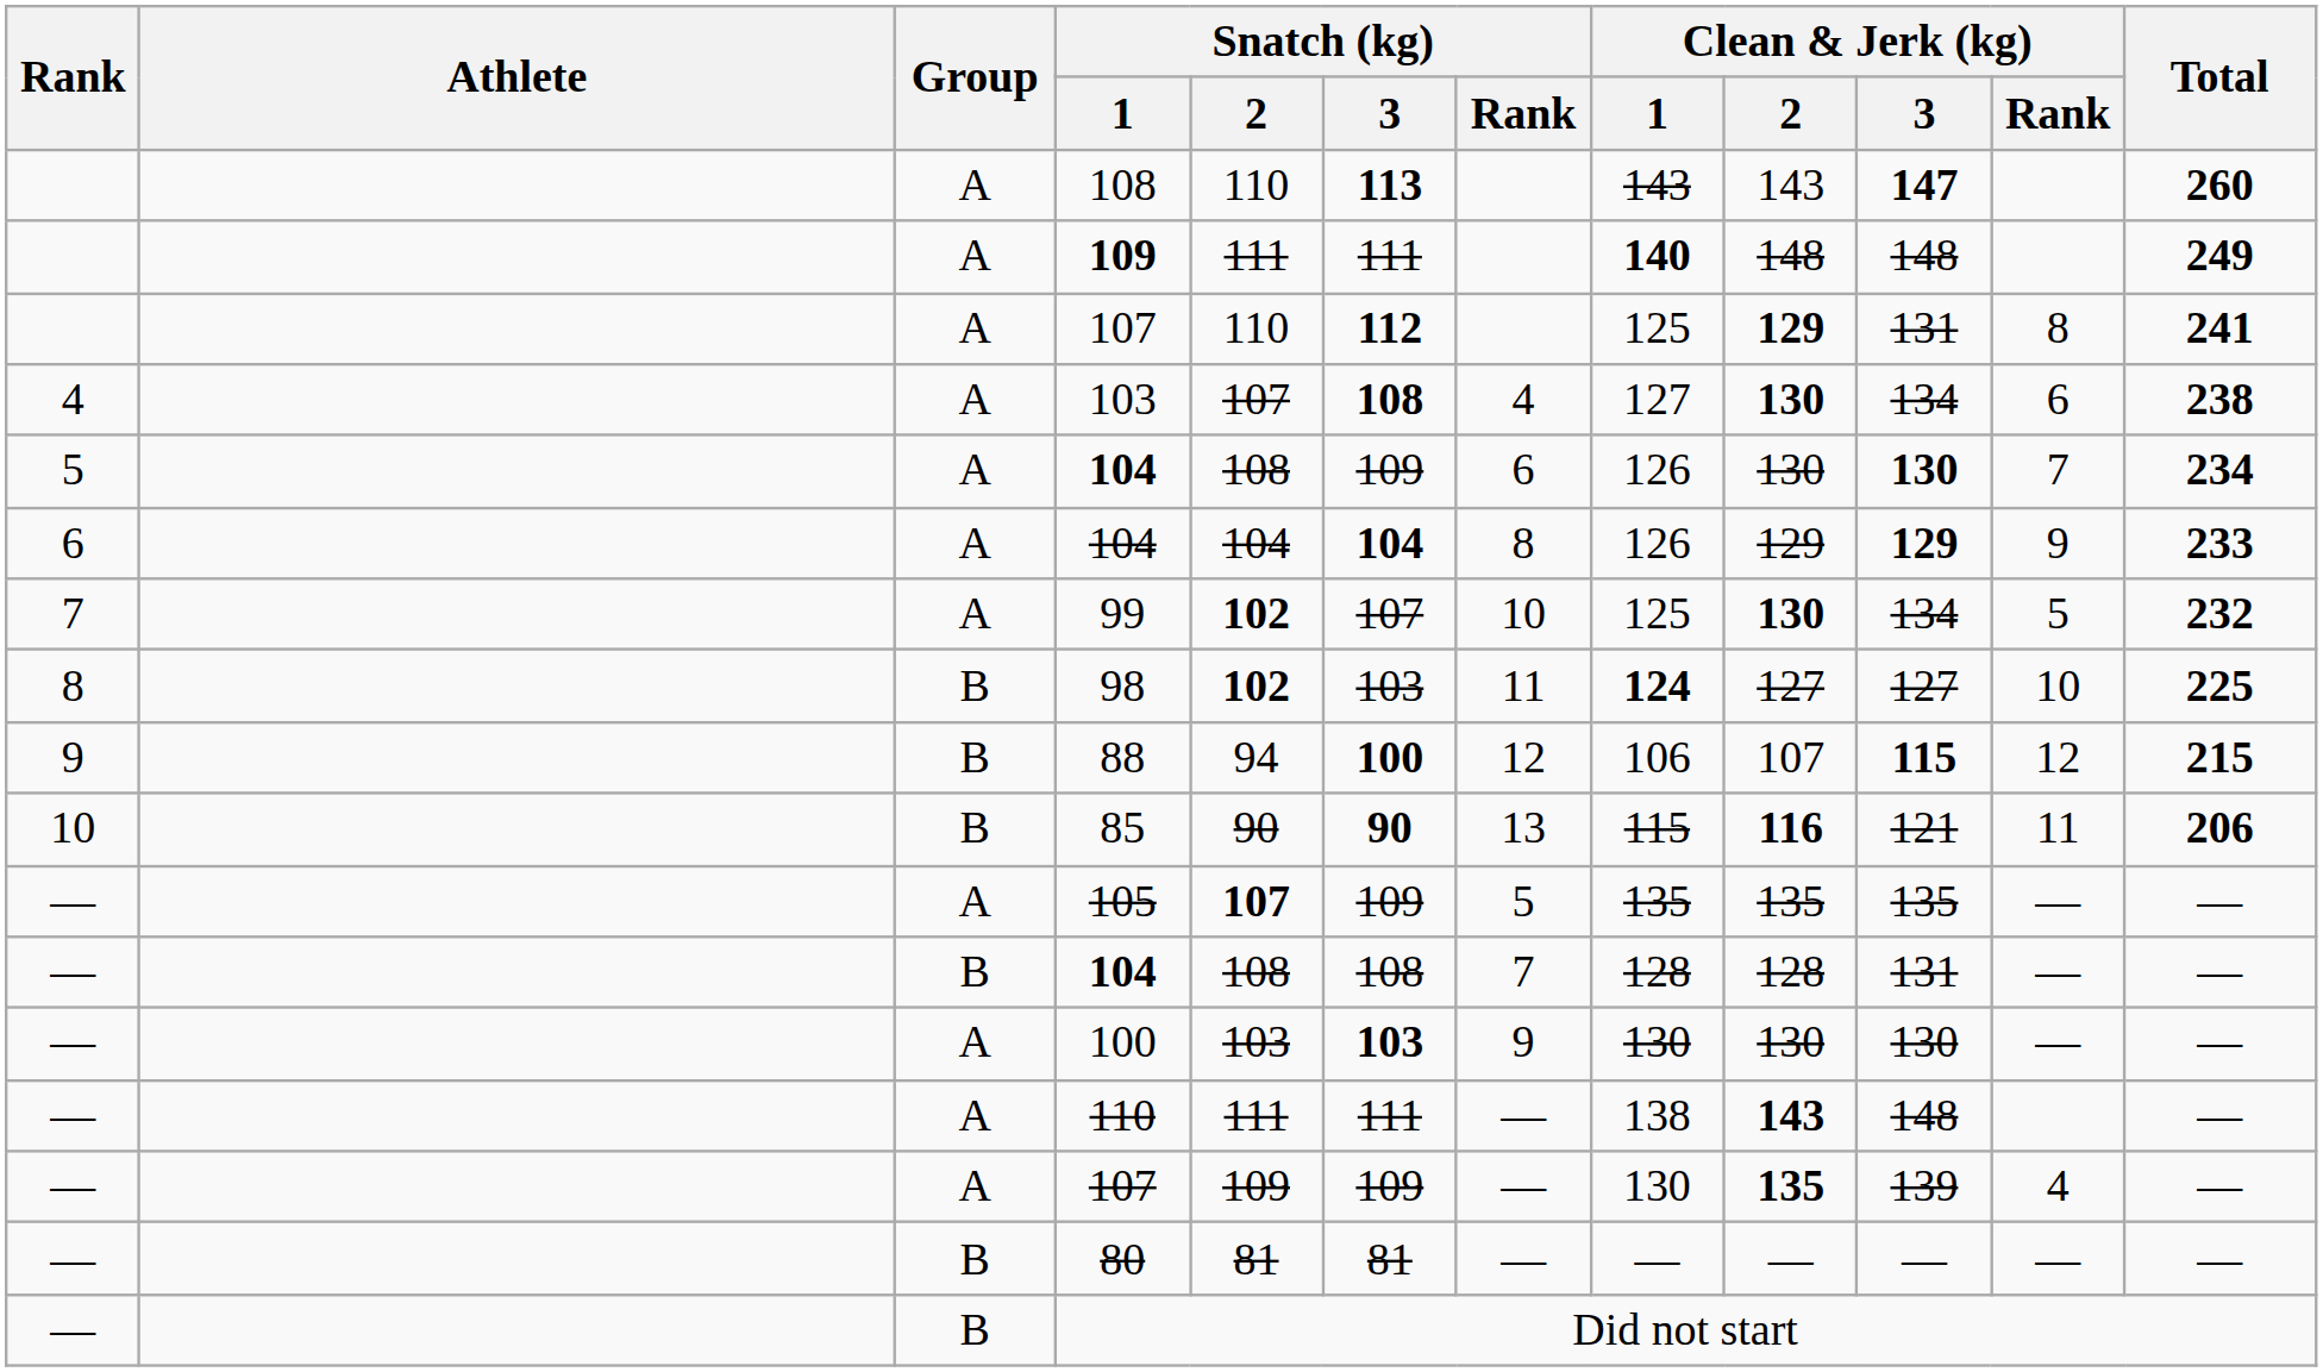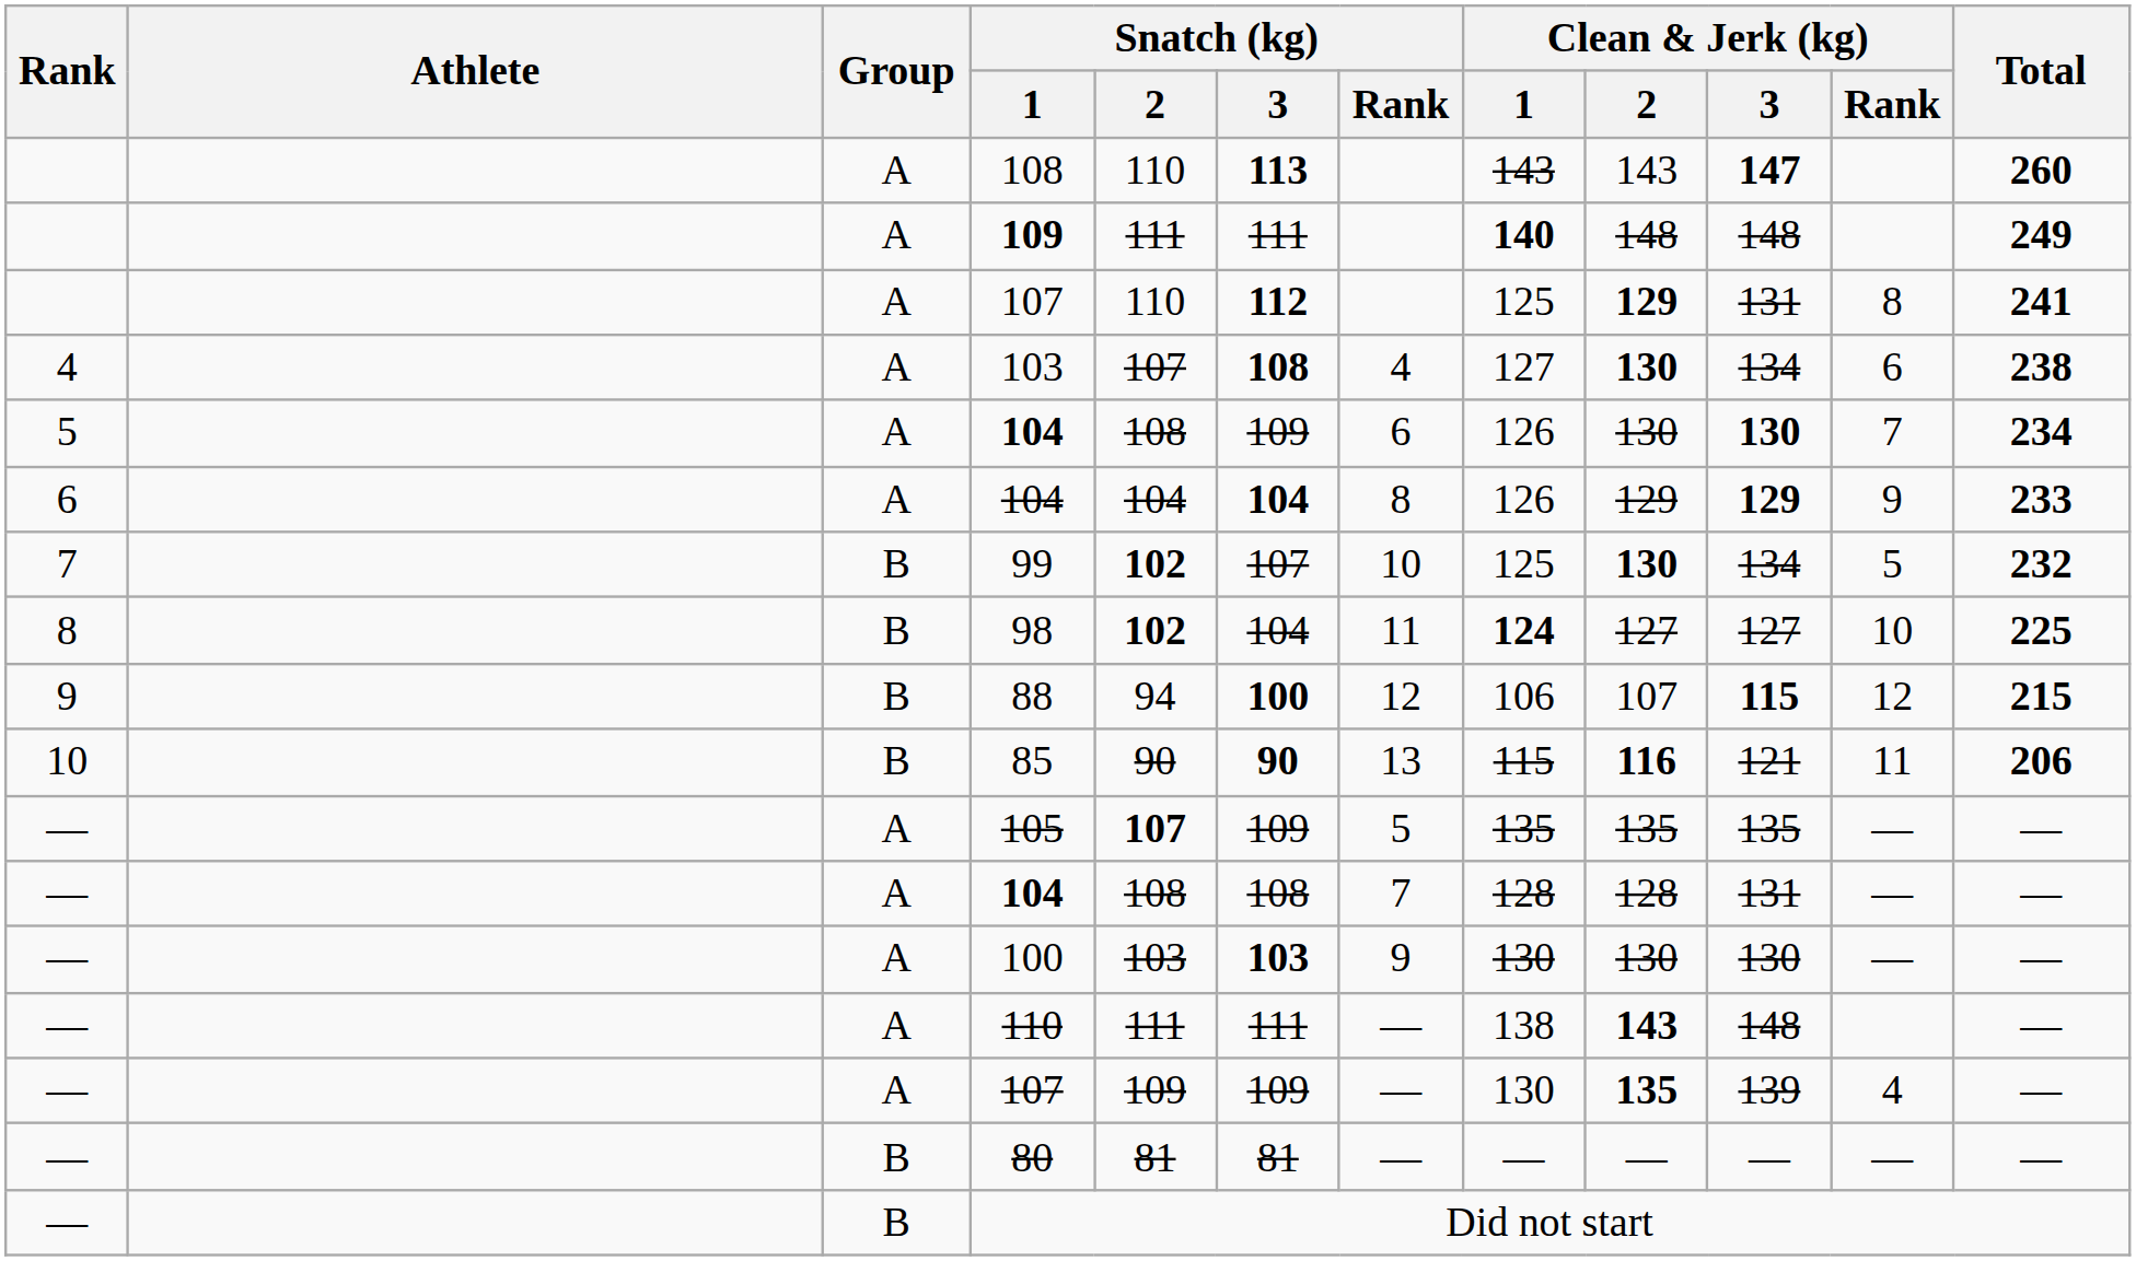 <table class = "wikitable" style="text-align:center;">
 <tr>
 <th rowspan=2 width=40>Rank</th>
 <th rowspan=2 width=260>Athlete</th>
 <th rowspan=2 width=50>Group</th>
 <th colspan=4>Snatch (kg)</th>
 <th colspan=4>Clean & Jerk (kg)</th>
 <th rowspan=2 width=60>Total</th>
 </tr>
 <tr>
 <th width=40>1</th>
 <th width=40>2</th>
 <th width=40>3</th>
 <th width=40>Rank</th>
 <th width=40>1</th>
 <th width=40>2</th>
 <th width=40>3</th>
 <th width=40>Rank</th>
 </tr>
 <tr>
 <td></td>
 <td align=left></td>
 <td>A</td>
 <td>108</td>
 <td>110</td>
 <td><strong>113</strong></td>
 <td></td>
 <td><s>143</s></td>
 <td>143</td>
 <td><strong>147</strong></td>
 <td></td>
 <td><strong>260</strong></td>
 </tr>
 <tr>
 <td></td>
 <td align=left></td>
 <td>A</td>
 <td><strong>109</strong></td>
 <td><s>111</s></td>
 <td><s>111</s></td>
 <td></td>
 <td><strong>140</strong></td>
 <td><s>148</s></td>
 <td><s>148</s></td>
 <td></td>
 <td><strong>249</strong></td>
 </tr>
 <tr>
 <td></td>
 <td align=left></td>
 <td>A</td>
 <td>107</td>
 <td>110</td>
 <td><strong>112</strong></td>
 <td></td>
 <td>125</td>
 <td><strong>129</strong></td>
 <td><s>131</s></td>
 <td>8</td>
 <td><strong>241</strong></td>
 </tr>
 <tr>
 <td>4</td>
 <td align=left></td>
 <td>A</td>
 <td>103</td>
 <td><s>107</s></td>
 <td><strong>108</strong></td>
 <td>4</td>
 <td>127</td>
 <td><strong>130</strong></td>
 <td><s>134</s></td>
 <td>6</td>
 <td><strong>238</strong></td>
 </tr>
 <tr>
 <td>5</td>
 <td align=left></td>
 <td>A</td>
 <td><strong>104</strong></td>
 <td><s>108</s></td>
 <td><s>109</s></td>
 <td>6</td>
 <td>126</td>
 <td><s>130</s></td>
 <td><strong>130</strong></td>
 <td>7</td>
 <td><strong>234</strong></td>
 </tr>
 <tr>
 <td>6</td>
 <td align=left></td>
 <td>A</td>
 <td><s>104</s></td>
 <td><s>104</s></td>
 <td><strong>104</strong></td>
 <td>8</td>
 <td>126</td>
 <td><s>129</s></td>
 <td><strong>129</strong></td>
 <td>9</td>
 <td><strong>233</strong></td>
 </tr>
 <tr>
 <td>7</td>
 <td align=left></td>
-<td>A</td>
+<td>B</td>
 <td>99</td>
 <td><strong>102</strong></td>
 <td><s>107</s></td>
 <td>10</td>
 <td>125</td>
 <td><strong>130</strong></td>
 <td><s>134</s></td>
 <td>5</td>
 <td><strong>232</strong></td>
 </tr>
 <tr>
 <td>8</td>
 <td align=left></td>
 <td>B</td>
 <td>98</td>
 <td><strong>102</strong></td>
-<td><s>103</s></td>
+<td><s>104</s></td>
 <td>11</td>
 <td><strong>124</strong></td>
 <td><s>127</s></td>
 <td><s>127</s></td>
 <td>10</td>
 <td><strong>225</strong></td>
 </tr>
 <tr>
 <td>9</td>
 <td align=left></td>
 <td>B</td>
 <td>88</td>
 <td>94</td>
 <td><strong>100</strong></td>
 <td>12</td>
 <td>106</td>
 <td>107</td>
 <td><strong>115</strong></td>
 <td>12</td>
 <td><strong>215</strong></td>
 </tr>
 <tr>
 <td>10</td>
 <td align=left></td>
 <td>B</td>
 <td>85</td>
 <td><s>90</s></td>
 <td><strong>90</strong></td>
 <td>13</td>
 <td><s>115</s></td>
 <td><strong>116</strong></td>
 <td><s>121</s></td>
 <td>11</td>
 <td><strong>206</strong></td>
 </tr>
 <tr>
 <td>—</td>
 <td align=left></td>
 <td>A</td>
 <td><s>105</s></td>
 <td><strong>107</strong></td>
 <td><s>109</s></td>
 <td>5</td>
 <td><s>135</s></td>
 <td><s>135</s></td>
 <td><s>135</s></td>
 <td>—</td>
 <td>—</td>
 </tr>
 <tr>
 <td>—</td>
 <td align=left></td>
-<td>B</td>
+<td>A</td>
 <td><strong>104</strong></td>
 <td><s>108</s></td>
 <td><s>108</s></td>
 <td>7</td>
 <td><s>128</s></td>
 <td><s>128</s></td>
 <td><s>131</s></td>
 <td>—</td>
 <td>—</td>
 </tr>
 <tr>
 <td>—</td>
 <td align=left></td>
 <td>A</td>
 <td>100</td>
 <td><s>103</s></td>
 <td><strong>103</strong></td>
 <td>9</td>
 <td><s>130</s></td>
 <td><s>130</s></td>
 <td><s>130</s></td>
 <td>—</td>
 <td>—</td>
 </tr>
 <tr>
 <td>—</td>
 <td align=left></td>
 <td>A</td>
 <td><s>110</s></td>
 <td><s>111</s></td>
 <td><s>111</s></td>
 <td>—</td>
 <td>138</td>
 <td><strong>143</strong></td>
 <td><s>148</s></td>
 <td></td>
 <td>—</td>
 </tr>
 <tr>
 <td>—</td>
 <td align=left></td>
 <td>A</td>
 <td><s>107</s></td>
 <td><s>109</s></td>
 <td><s>109</s></td>
 <td>—</td>
 <td>130</td>
 <td><strong>135</strong></td>
 <td><s>139</s></td>
 <td>4</td>
 <td>—</td>
 </tr>
 <tr>
 <td>—</td>
 <td align=left></td>
 <td>B</td>
 <td><s>80</s></td>
 <td><s>81</s></td>
 <td><s>81</s></td>
 <td>—</td>
 <td>—</td>
 <td>—</td>
 <td>—</td>
 <td>—</td>
 <td>—</td>
 </tr>
 <tr>
 <td>—</td>
 <td align=left></td>
 <td>B</td>
 <td colspan=9>Did not start</td>
 </tr>
 </table>
